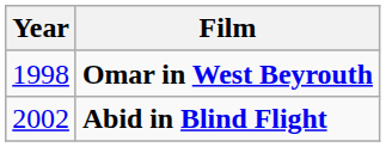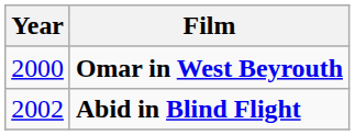 <table class="wikitable" border="1">
 <tr>
 <th>Year</th>
 <th>Film</th>
 </tr>
 <tr>
-<td><a href='#'>1998</a></td>
+<td><a href='#'>2000</a></td>
 <td><strong>Omar in <a href='#'>West Beyrouth</a></strong></td>
 </tr>
 <tr>
 <td><a href='#'>2002</a></td>
 <td><strong>Abid in <a href='#'>Blind Flight</a></strong></td>
 </tr>
 </table>
